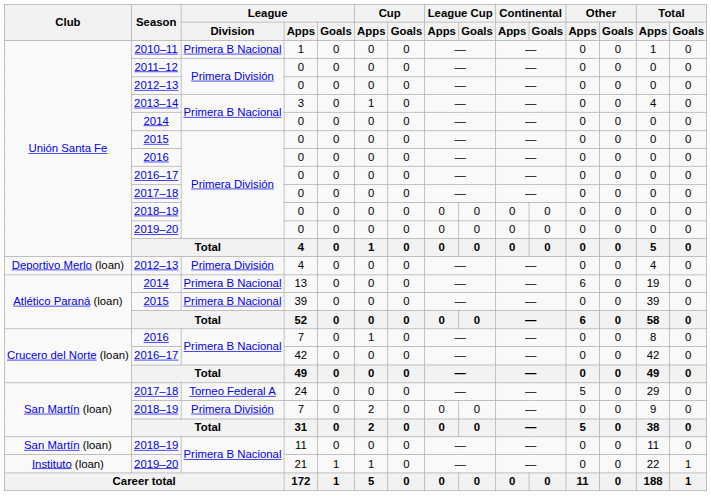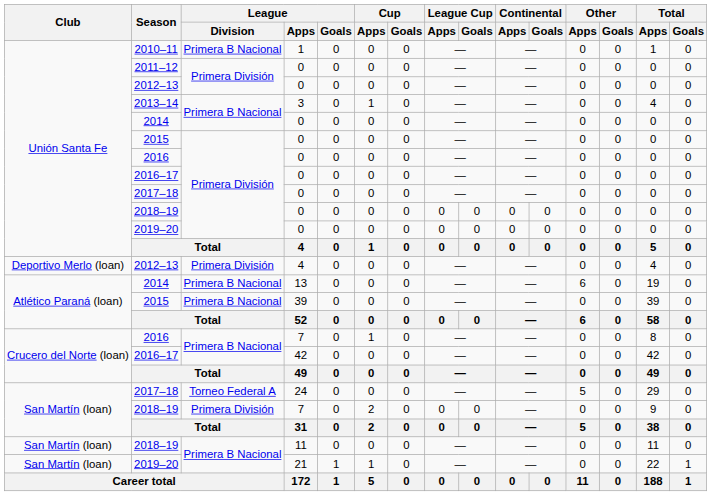 <table class="wikitable" style="text-align:center">
 <tr>
 <th rowspan="2">Club</th>
 <th rowspan="2">Season</th>
 <th colspan="3">League</th>
 <th colspan="2">Cup</th>
 <th colspan="2">League Cup</th>
 <th colspan="2">Continental</th>
 <th colspan="2">Other</th>
 <th colspan="2">Total</th>
 </tr>
 <tr>
 <th>Division</th>
 <th>Apps</th>
 <th>Goals</th>
 <th>Apps</th>
 <th>Goals</th>
 <th>Apps</th>
 <th>Goals</th>
 <th>Apps</th>
 <th>Goals</th>
 <th>Apps</th>
 <th>Goals</th>
 <th>Apps</th>
 <th>Goals</th>
 </tr>
 <tr>
 <td rowspan="12"><a href='#'>Unión Santa Fe</a></td>
 <td><a href='#'>2010–11</a></td>
 <td rowspan="1"><a href='#'>Primera B Nacional</a></td>
 <td>1</td>
 <td>0</td>
 <td>0</td>
 <td>0</td>
 <td colspan="2">—</td>
 <td colspan="2">—</td>
 <td>0</td>
 <td>0</td>
 <td>1</td>
 <td>0</td>
 </tr>
 <tr>
 <td><a href='#'>2011–12</a></td>
 <td rowspan="2"><a href='#'>Primera División</a></td>
 <td>0</td>
 <td>0</td>
 <td>0</td>
 <td>0</td>
 <td colspan="2">—</td>
 <td colspan="2">—</td>
 <td>0</td>
 <td>0</td>
 <td>0</td>
 <td>0</td>
 </tr>
 <tr>
 <td><a href='#'>2012–13</a></td>
 <td>0</td>
 <td>0</td>
 <td>0</td>
 <td>0</td>
 <td colspan="2">—</td>
 <td colspan="2">—</td>
 <td>0</td>
 <td>0</td>
 <td>0</td>
 <td>0</td>
 </tr>
 <tr>
 <td><a href='#'>2013–14</a></td>
 <td rowspan="2"><a href='#'>Primera B Nacional</a></td>
 <td>3</td>
 <td>0</td>
 <td>1</td>
 <td>0</td>
 <td colspan="2">—</td>
 <td colspan="2">—</td>
 <td>0</td>
 <td>0</td>
 <td>4</td>
 <td>0</td>
 </tr>
 <tr>
 <td><a href='#'>2014</a></td>
 <td>0</td>
 <td>0</td>
 <td>0</td>
 <td>0</td>
 <td colspan="2">—</td>
 <td colspan="2">—</td>
 <td>0</td>
 <td>0</td>
 <td>0</td>
 <td>0</td>
 </tr>
 <tr>
 <td><a href='#'>2015</a></td>
 <td rowspan="6"><a href='#'>Primera División</a></td>
 <td>0</td>
 <td>0</td>
 <td>0</td>
 <td>0</td>
 <td colspan="2">—</td>
 <td colspan="2">—</td>
 <td>0</td>
 <td>0</td>
 <td>0</td>
 <td>0</td>
 </tr>
 <tr>
 <td><a href='#'>2016</a></td>
 <td>0</td>
 <td>0</td>
 <td>0</td>
 <td>0</td>
 <td colspan="2">—</td>
 <td colspan="2">—</td>
 <td>0</td>
 <td>0</td>
 <td>0</td>
 <td>0</td>
 </tr>
 <tr>
 <td><a href='#'>2016–17</a></td>
 <td>0</td>
 <td>0</td>
 <td>0</td>
 <td>0</td>
 <td colspan="2">—</td>
 <td colspan="2">—</td>
 <td>0</td>
 <td>0</td>
 <td>0</td>
 <td>0</td>
 </tr>
 <tr>
 <td><a href='#'>2017–18</a></td>
 <td>0</td>
 <td>0</td>
 <td>0</td>
 <td>0</td>
 <td colspan="2">—</td>
 <td colspan="2">—</td>
 <td>0</td>
 <td>0</td>
 <td>0</td>
 <td>0</td>
 </tr>
 <tr>
 <td><a href='#'>2018–19</a></td>
 <td>0</td>
 <td>0</td>
 <td>0</td>
 <td>0</td>
 <td>0</td>
 <td>0</td>
 <td>0</td>
 <td>0</td>
 <td>0</td>
 <td>0</td>
 <td>0</td>
 <td>0</td>
 </tr>
 <tr>
 <td><a href='#'>2019–20</a></td>
 <td>0</td>
 <td>0</td>
 <td>0</td>
 <td>0</td>
 <td>0</td>
 <td>0</td>
 <td>0</td>
 <td>0</td>
 <td>0</td>
 <td>0</td>
 <td>0</td>
 <td>0</td>
 </tr>
 <tr>
 <th colspan="2">Total</th>
 <th>4</th>
 <th>0</th>
 <th>1</th>
 <th>0</th>
 <th>0</th>
 <th>0</th>
 <th>0</th>
 <th>0</th>
 <th>0</th>
 <th>0</th>
 <th>5</th>
 <th>0</th>
 </tr>
 <tr>
 <td rowspan="1"><a href='#'>Deportivo Merlo</a> (loan)</td>
 <td><a href='#'>2012–13</a></td>
 <td rowspan="1"><a href='#'>Primera División</a></td>
 <td>4</td>
 <td>0</td>
 <td>0</td>
 <td>0</td>
 <td colspan="2">—</td>
 <td colspan="2">—</td>
 <td>0</td>
 <td>0</td>
 <td>4</td>
 <td>0</td>
 </tr>
 <tr>
 <td rowspan="3"><a href='#'>Atlético Paraná</a> (loan)</td>
 <td><a href='#'>2014</a></td>
 <td rowspan="1"><a href='#'>Primera B Nacional</a></td>
 <td>13</td>
 <td>0</td>
 <td>0</td>
 <td>0</td>
 <td colspan="2">—</td>
 <td colspan="2">—</td>
 <td>6</td>
 <td>0</td>
 <td>19</td>
 <td>0</td>
 </tr>
 <tr>
 <td><a href='#'>2015</a></td>
 <td rowspan="1"><a href='#'>Primera B Nacional</a></td>
 <td>39</td>
 <td>0</td>
 <td>0</td>
 <td>0</td>
 <td colspan="2">—</td>
 <td colspan="2">—</td>
 <td>0</td>
 <td>0</td>
 <td>39</td>
 <td>0</td>
 </tr>
 <tr>
 <th colspan="2">Total</th>
 <th>52</th>
 <th>0</th>
 <th>0</th>
 <th>0</th>
 <th>0</th>
 <th>0</th>
 <th colspan="2">—</th>
 <th>6</th>
 <th>0</th>
 <th>58</th>
 <th>0</th>
 </tr>
 <tr>
 <td rowspan="3"><a href='#'>Crucero del Norte</a> (loan)</td>
 <td><a href='#'>2016</a></td>
 <td rowspan="2"><a href='#'>Primera B Nacional</a></td>
 <td>7</td>
 <td>0</td>
 <td>1</td>
 <td>0</td>
 <td colspan="2">—</td>
 <td colspan="2">—</td>
 <td>0</td>
 <td>0</td>
 <td>8</td>
 <td>0</td>
 </tr>
 <tr>
 <td><a href='#'>2016–17</a></td>
 <td>42</td>
 <td>0</td>
 <td>0</td>
 <td>0</td>
 <td colspan="2">—</td>
 <td colspan="2">—</td>
 <td>0</td>
 <td>0</td>
 <td>42</td>
 <td>0</td>
 </tr>
 <tr>
 <th colspan="2">Total</th>
 <th>49</th>
 <th>0</th>
 <th>0</th>
 <th>0</th>
 <th colspan="2">—</th>
 <th colspan="2">—</th>
 <th>0</th>
 <th>0</th>
 <th>49</th>
 <th>0</th>
 </tr>
 <tr>
 <td rowspan="3"><a href='#'>San Martín</a> (loan)</td>
 <td><a href='#'>2017–18</a></td>
 <td rowspan="1"><a href='#'>Torneo Federal A</a></td>
 <td>24</td>
 <td>0</td>
 <td>0</td>
 <td>0</td>
 <td colspan="2">—</td>
 <td colspan="2">—</td>
 <td>5</td>
 <td>0</td>
 <td>29</td>
 <td>0</td>
 </tr>
 <tr>
 <td><a href='#'>2018–19</a></td>
 <td rowspan="1"><a href='#'>Primera División</a></td>
 <td>7</td>
 <td>0</td>
 <td>2</td>
 <td>0</td>
 <td>0</td>
 <td>0</td>
 <td colspan="2">—</td>
 <td>0</td>
 <td>0</td>
 <td>9</td>
 <td>0</td>
 </tr>
 <tr>
 <th colspan="2">Total</th>
 <th>31</th>
 <th>0</th>
 <th>2</th>
 <th>0</th>
 <th>0</th>
 <th>0</th>
 <th colspan="2">—</th>
 <th>5</th>
 <th>0</th>
 <th>38</th>
 <th>0</th>
 </tr>
 <tr>
 <td rowspan="1"><a href='#'>San Martín</a> (loan)</td>
 <td><a href='#'>2018–19</a></td>
 <td rowspan="2"><a href='#'>Primera B Nacional</a></td>
 <td>11</td>
 <td>0</td>
 <td>0</td>
 <td>0</td>
 <td colspan="2">—</td>
 <td colspan="2">—</td>
 <td>0</td>
 <td>0</td>
 <td>11</td>
 <td>0</td>
 </tr>
 <tr>
-<td rowspan="1"><a href='#'>Instituto</a> (loan)</td>
+<td rowspan="1"><a href='#'>San Martín</a> (loan)</td>
 <td><a href='#'>2019–20</a></td>
 <td>21</td>
 <td>1</td>
 <td>1</td>
 <td>0</td>
 <td colspan="2">—</td>
 <td colspan="2">—</td>
 <td>0</td>
 <td>0</td>
 <td>22</td>
 <td>1</td>
 </tr>
 <tr>
 <th colspan="3">Career total</th>
 <th>172</th>
 <th>1</th>
 <th>5</th>
 <th>0</th>
 <th>0</th>
 <th>0</th>
 <th>0</th>
 <th>0</th>
 <th>11</th>
 <th>0</th>
 <th>188</th>
 <th>1</th>
 </tr>
 </table>
